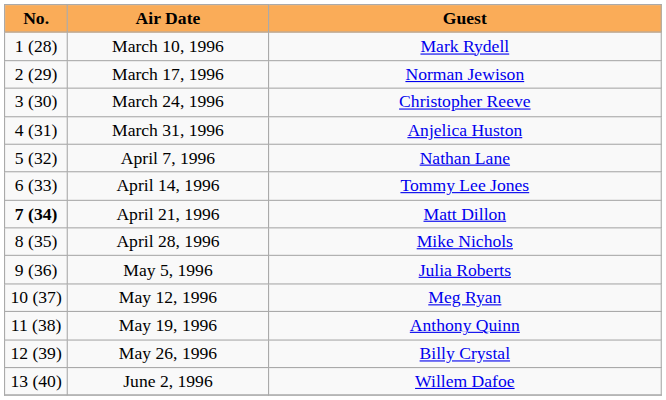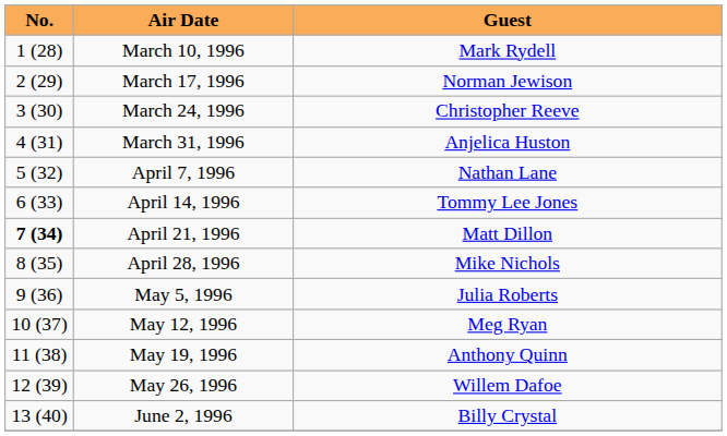 <table class="wikitable" style="text-align:center;">
 <tr>
 <th width="50" style="background:#FAAC58">No.</th>
 <th width="175" style="background:#FAAC58">Air Date</th>
 <th width="350" style="background:#FAAC58">Guest</th>
 </tr>
 <tr>
 <td>1 (28)</td>
 <td>March 10, 1996</td>
 <td><a href='#'>Mark Rydell</a></td>
 </tr>
 <tr>
 <td>2 (29)</td>
 <td>March 17, 1996</td>
 <td><a href='#'>Norman Jewison</a></td>
 </tr>
 <tr>
 <td>3 (30)</td>
 <td>March 24, 1996</td>
 <td><a href='#'>Christopher Reeve</a></td>
 </tr>
 <tr>
 <td>4 (31)</td>
 <td>March 31, 1996</td>
 <td><a href='#'>Anjelica Huston</a></td>
 </tr>
 <tr>
 <td>5 (32)</td>
 <td>April 7, 1996</td>
 <td><a href='#'>Nathan Lane</a></td>
 </tr>
 <tr>
 <td>6 (33)</td>
 <td>April 14, 1996</td>
 <td><a href='#'>Tommy Lee Jones</a></td>
 </tr>
 <tr>
 <td><strong>7 (34)</strong></td>
 <td>April 21, 1996</td>
 <td><a href='#'>Matt Dillon</a></td>
 </tr>
 <tr>
 <td>8 (35)</td>
 <td>April 28, 1996</td>
 <td><a href='#'>Mike Nichols</a></td>
 </tr>
 <tr>
 <td>9 (36)</td>
 <td>May 5, 1996</td>
 <td><a href='#'>Julia Roberts</a></td>
 </tr>
 <tr>
 <td>10 (37)</td>
 <td>May 12, 1996</td>
 <td><a href='#'>Meg Ryan</a></td>
 </tr>
 <tr>
 <td>11 (38)</td>
 <td>May 19, 1996</td>
 <td><a href='#'>Anthony Quinn</a></td>
 </tr>
 <tr>
 <td>12 (39)</td>
 <td>May 26, 1996</td>
-<td><a href='#'>Billy Crystal</a></td>
+<td><a href='#'>Willem Dafoe</a></td>
 </tr>
 <tr>
 <td>13 (40)</td>
 <td>June 2, 1996</td>
-<td><a href='#'>Willem Dafoe</a></td>
+<td><a href='#'>Billy Crystal</a></td>
 </tr>
 <tr>
 </tr>
 </table>
